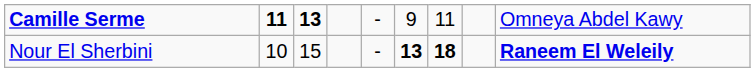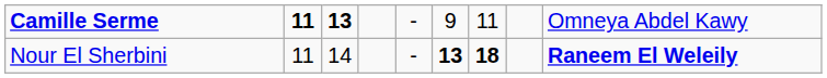 <table class="wikitable">
 <tr>
 <td width=200> <strong><a href='#'>Camille Serme</a></strong></td>
 <td style="width:20px; text-align:center;"><strong>11</strong></td>
 <td style="width:20px; text-align:center;"><strong>13</strong></td>
 <td style="width:20px; text-align:center;"></td>
 <td style="width:20px; text-align:center;">-</td>
 <td style="width:20px; text-align:center;">9</td>
 <td style="width:20px; text-align:center;">11</td>
 <td style="width:20px; text-align:center;"></td>
 <td width=200> <a href='#'>Omneya Abdel Kawy</a></td>
 </tr>
 <tr>
 <td> <a href='#'>Nour El Sherbini</a></td>
-<td style="text-align:center;">10</td>
-<td style="text-align:center;">15</td>
+<td style="text-align:center;">11</td>
+<td style="text-align:center;">14</td>
 <td style="text-align:center;"></td>
 <td style="text-align:center;">-</td>
 <td style="text-align:center;"><strong>13</strong></td>
 <td style="text-align:center;"><strong>18</strong></td>
 <td style="text-align:center;"></td>
 <td> <strong><a href='#'>Raneem El Weleily</a></strong></td>
 </tr>
 </table>
